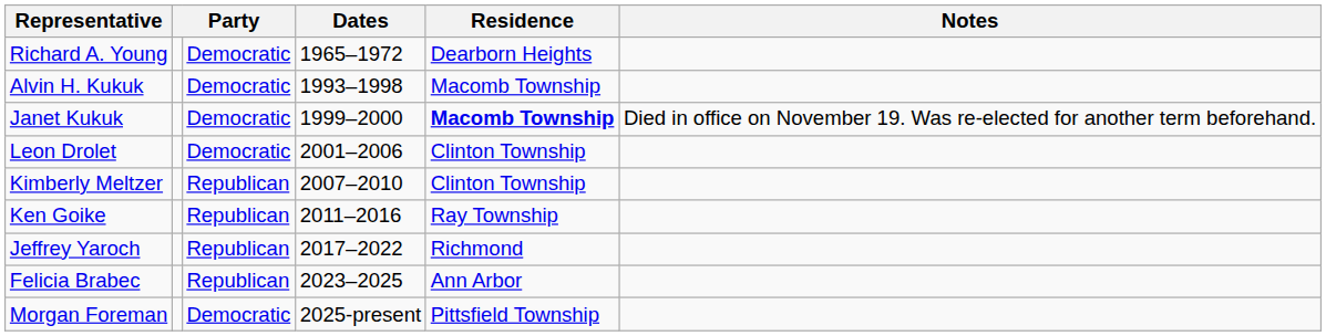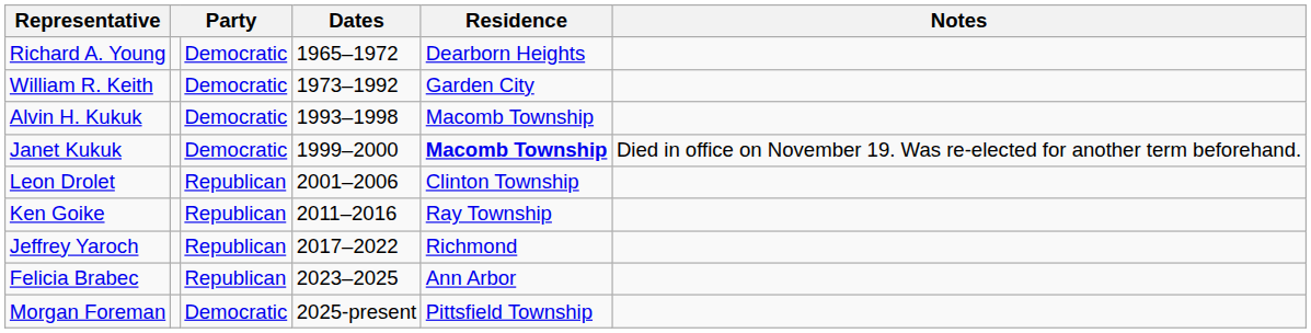 <table class=wikitable>
 <tr valign=bottom>
 <th>Representative</th>
 <th colspan="2">Party</th>
 <th>Dates</th>
 <th>Residence</th>
 <th>Notes</th>
 </tr>
 <tr>
 <td><a href='#'>Richard A. Young</a></td>
 <td bgcolor=></td>
 <td><a href='#'>Democratic</a></td>
 <td>1965–1972</td>
 <td><a href='#'>Dearborn Heights</a></td>
+<td></td>
+</tr>
+<tr>
+<td><a href='#'>William R. Keith</a></td>
+<td bgcolor=></td>
+<td><a href='#'>Democratic</a></td>
+<td>1973–1992</td>
+<td><a href='#'>Garden City</a></td>
 <td></td>
 </tr>
 <tr>
 <td><a href='#'>Alvin H. Kukuk</a></td>
 <td bgcolor=></td>
 <td><a href='#'>Democratic</a></td>
 <td>1993–1998</td>
 <td><a href='#'>Macomb Township</a></td>
 <td></td>
 </tr>
 <tr>
 <td><a href='#'>Janet Kukuk</a></td>
 <td bgcolor=></td>
 <td><a href='#'>Democratic</a></td>
 <td>1999–2000</td>
 <td><strong><a href='#'>Macomb Township</a></strong></td>
 <td>Died in office on November 19. Was re-elected for another term beforehand.</td>
 </tr>
 <tr>
 <td><a href='#'>Leon Drolet</a></td>
 <td bgcolor=></td>
-<td><a href='#'>Democratic</a></td>
+<td><a href='#'>Republican</a></td>
 <td>2001–2006</td>
-<td><a href='#'>Clinton Township</a></td>
-<td></td>
-</tr>
-<tr>
-<td><a href='#'>Kimberly Meltzer</a></td>
-<td bgcolor=></td>
-<td><a href='#'>Republican</a></td>
-<td>2007–2010</td>
 <td><a href='#'>Clinton Township</a></td>
 <td></td>
 </tr>
 <tr>
 <td><a href='#'>Ken Goike</a></td>
 <td bgcolor=></td>
 <td><a href='#'>Republican</a></td>
 <td>2011–2016</td>
 <td><a href='#'>Ray Township</a></td>
 <td></td>
 </tr>
 <tr>
 <td><a href='#'>Jeffrey Yaroch</a></td>
 <td bgcolor=></td>
 <td><a href='#'>Republican</a></td>
 <td>2017–2022</td>
 <td><a href='#'>Richmond</a></td>
 <td></td>
 </tr>
 <tr>
 <td><a href='#'>Felicia Brabec</a></td>
 <td bgcolor=></td>
 <td><a href='#'>Republican</a></td>
 <td>2023–2025</td>
 <td><a href='#'>Ann Arbor</a></td>
 <td></td>
 </tr>
 <tr>
 <td><a href='#'>Morgan Foreman</a></td>
 <td bgcolor=></td>
 <td><a href='#'>Democratic</a></td>
 <td>2025-present</td>
 <td><a href='#'> Pittsfield Township</a></td>
 <td></td>
 </tr>
 </table>
